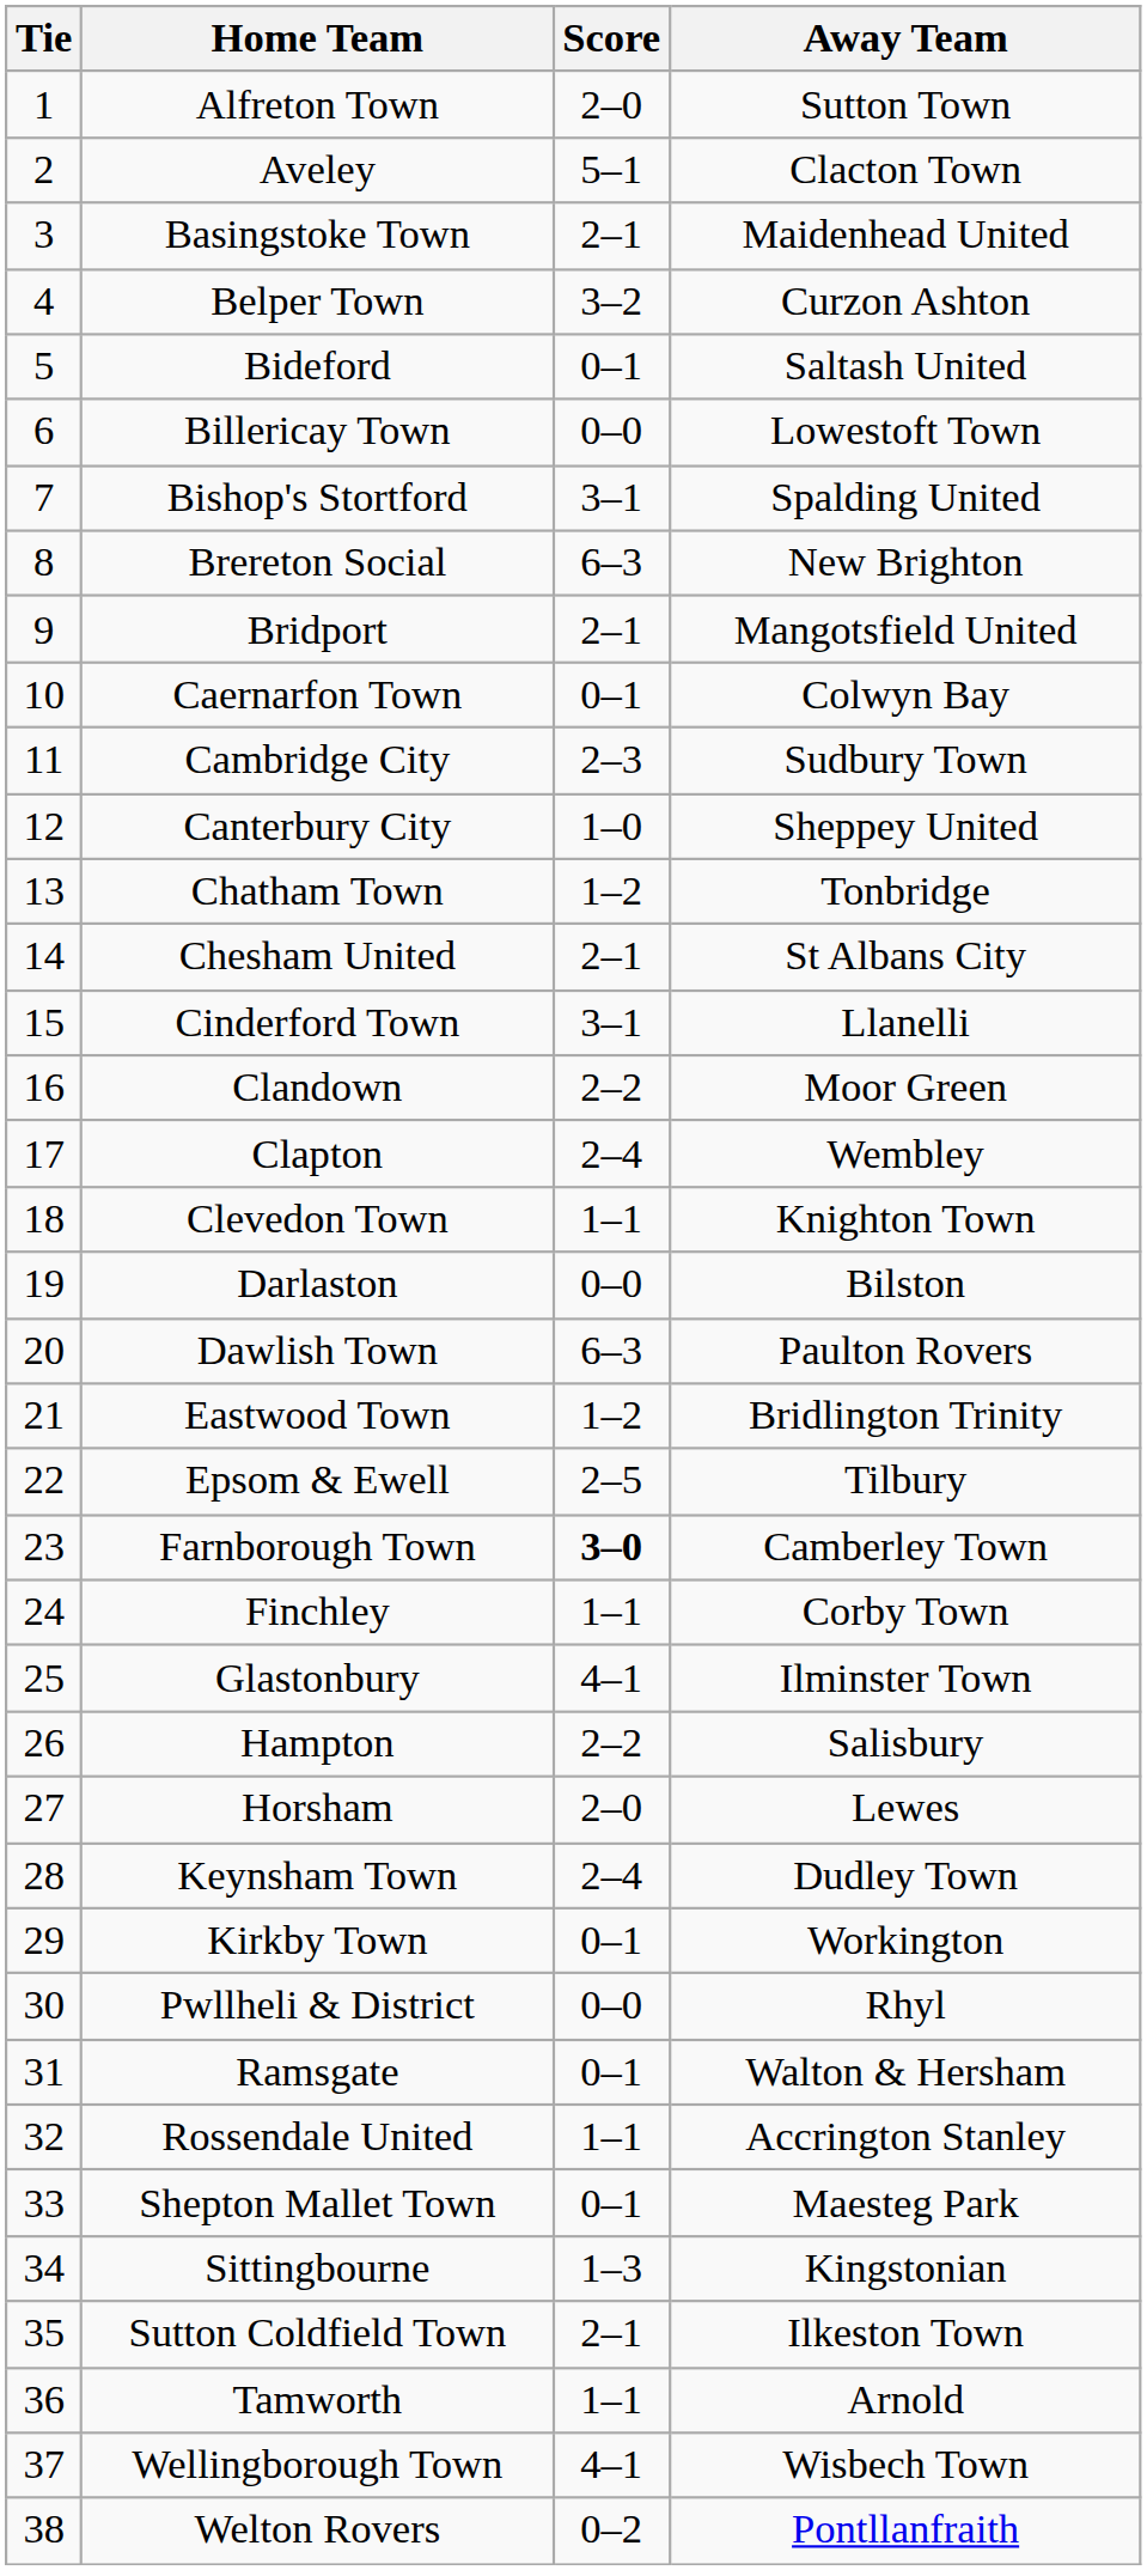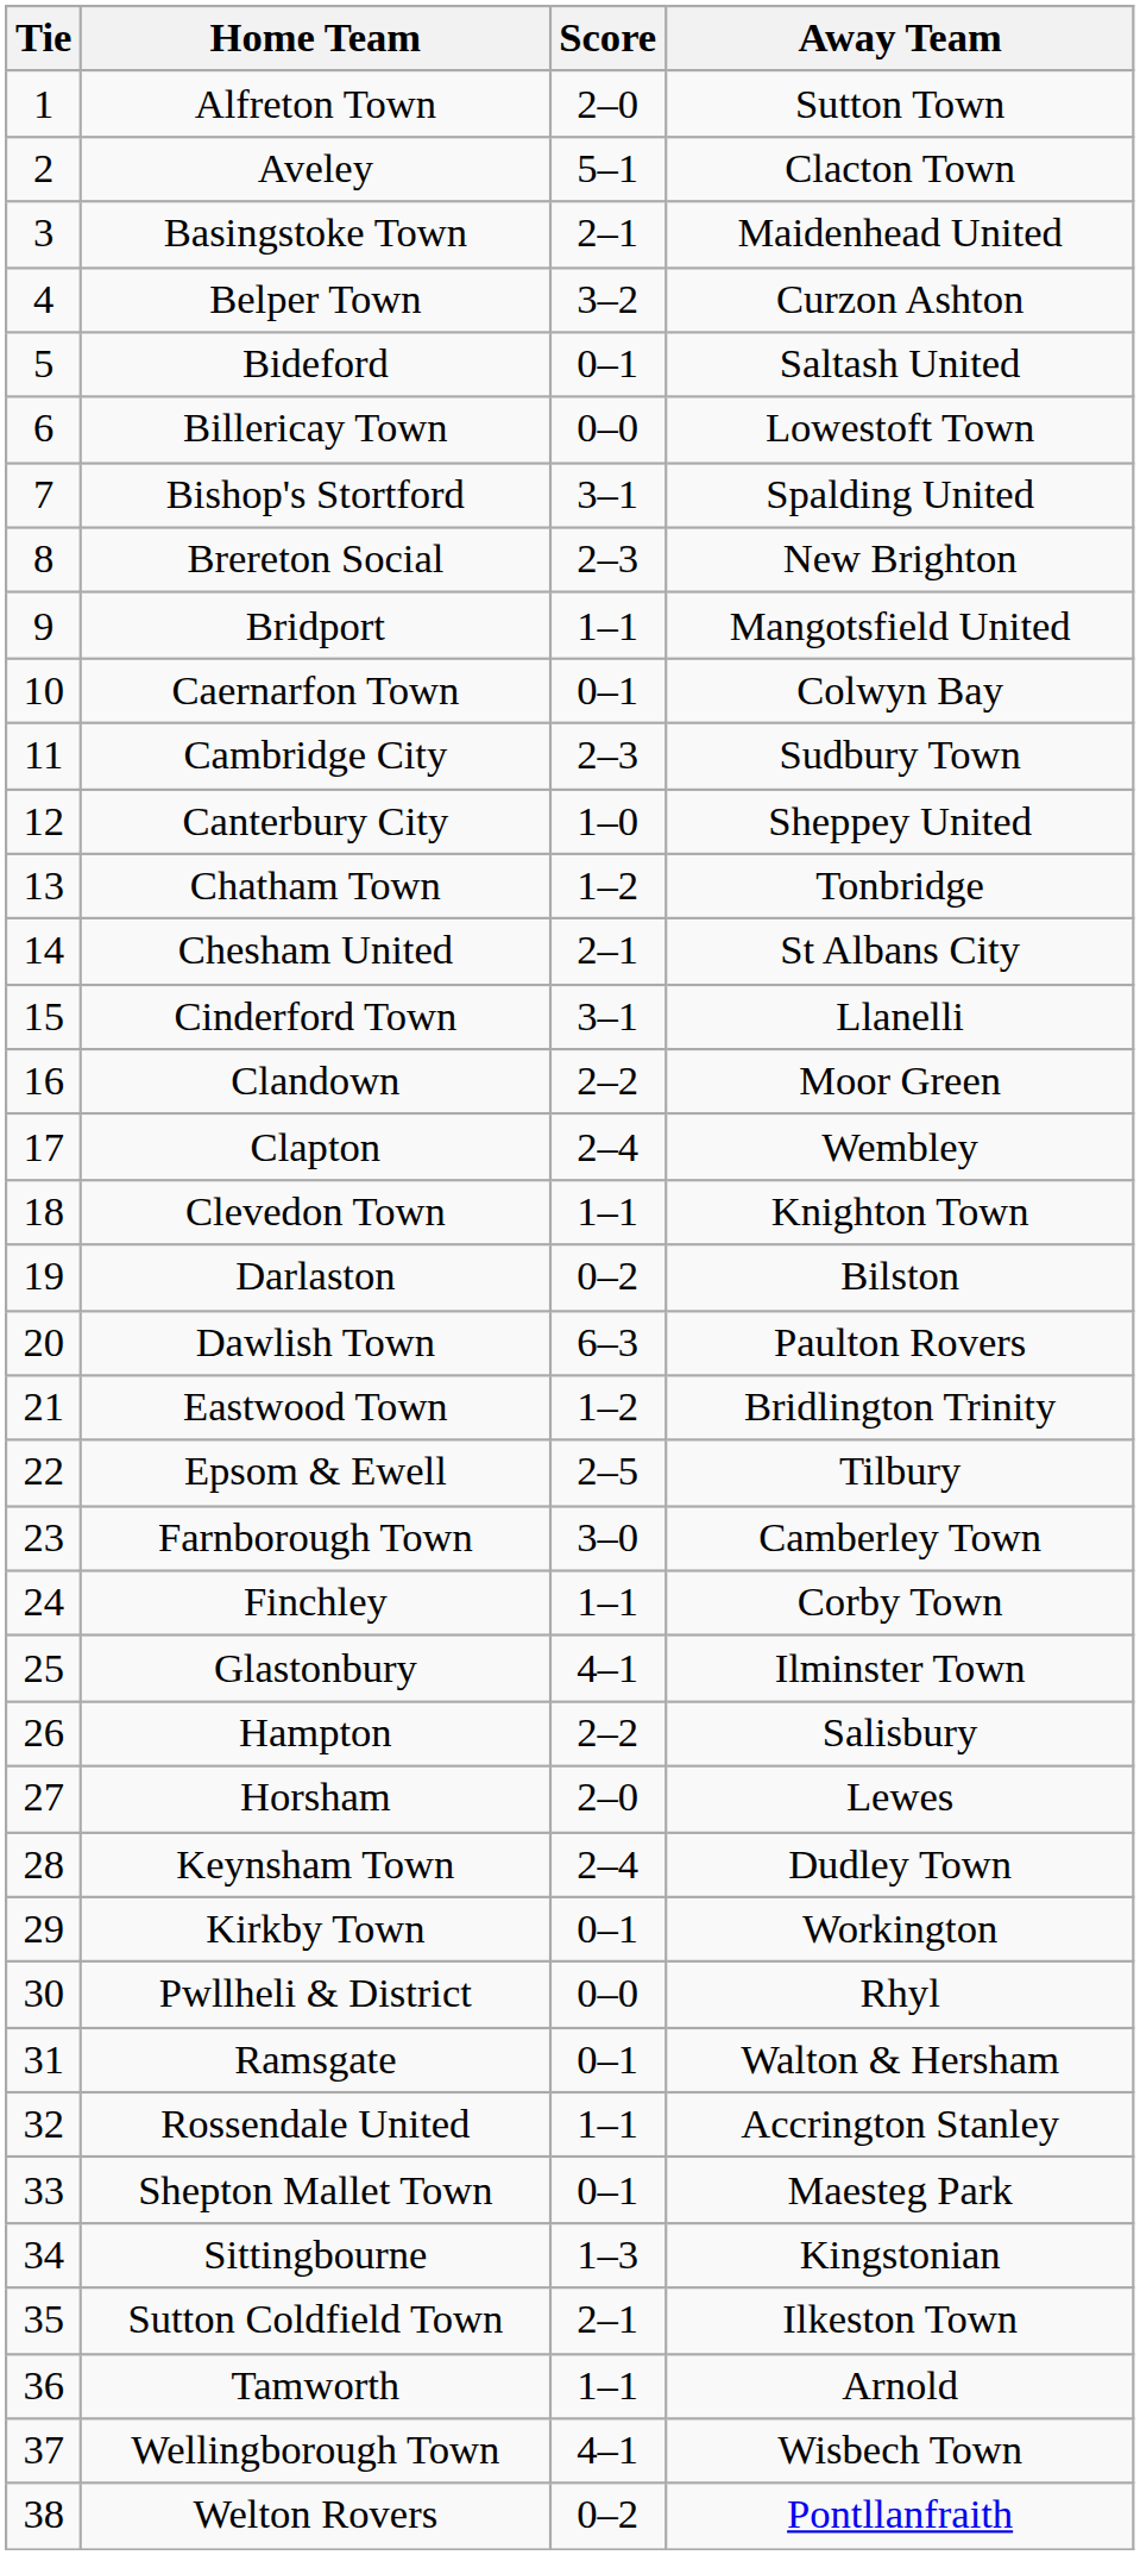 <table class="wikitable" style="text-align:center;">
 <tr>
 <th width=20>Tie</th>
 <th width=175>Home Team</th>
 <th width=20>Score</th>
 <th width=175>Away Team</th>
 </tr>
 <tr>
 <td>1</td>
 <td>Alfreton Town</td>
 <td>2–0</td>
 <td>Sutton Town</td>
 </tr>
 <tr>
 <td>2</td>
 <td>Aveley</td>
 <td>5–1</td>
 <td>Clacton Town</td>
 </tr>
 <tr>
 <td>3</td>
 <td>Basingstoke Town</td>
 <td>2–1</td>
 <td>Maidenhead United</td>
 </tr>
 <tr>
 <td>4</td>
 <td>Belper Town</td>
 <td>3–2</td>
 <td>Curzon Ashton</td>
 </tr>
 <tr>
 <td>5</td>
 <td>Bideford</td>
 <td>0–1</td>
 <td>Saltash United</td>
 </tr>
 <tr>
 <td>6</td>
 <td>Billericay Town</td>
 <td>0–0</td>
 <td>Lowestoft Town</td>
 </tr>
 <tr>
 <td>7</td>
 <td>Bishop's Stortford</td>
 <td>3–1</td>
 <td>Spalding United</td>
 </tr>
 <tr>
 <td>8</td>
 <td>Brereton Social</td>
-<td>6–3</td>
+<td>2–3</td>
 <td>New Brighton</td>
 </tr>
 <tr>
 <td>9</td>
 <td>Bridport</td>
-<td>2–1</td>
+<td>1–1</td>
 <td>Mangotsfield United</td>
 </tr>
 <tr>
 <td>10</td>
 <td>Caernarfon Town</td>
 <td>0–1</td>
 <td>Colwyn Bay</td>
 </tr>
 <tr>
 <td>11</td>
 <td>Cambridge City</td>
 <td>2–3</td>
 <td>Sudbury Town</td>
 </tr>
 <tr>
 <td>12</td>
 <td>Canterbury City</td>
 <td>1–0</td>
 <td>Sheppey United</td>
 </tr>
 <tr>
 <td>13</td>
 <td>Chatham Town</td>
 <td>1–2</td>
 <td>Tonbridge</td>
 </tr>
 <tr>
 <td>14</td>
 <td>Chesham United</td>
 <td>2–1</td>
 <td>St Albans City</td>
 </tr>
 <tr>
 <td>15</td>
 <td>Cinderford Town</td>
 <td>3–1</td>
 <td>Llanelli</td>
 </tr>
 <tr>
 <td>16</td>
 <td>Clandown</td>
 <td>2–2</td>
 <td>Moor Green</td>
 </tr>
 <tr>
 <td>17</td>
 <td>Clapton</td>
 <td>2–4</td>
 <td>Wembley</td>
 </tr>
 <tr>
 <td>18</td>
 <td>Clevedon Town</td>
 <td>1–1</td>
 <td>Knighton Town</td>
 </tr>
 <tr>
 <td>19</td>
 <td>Darlaston</td>
-<td>0–0</td>
+<td>0–2</td>
 <td>Bilston</td>
 </tr>
 <tr>
 <td>20</td>
 <td>Dawlish Town</td>
 <td>6–3</td>
 <td>Paulton Rovers</td>
 </tr>
 <tr>
 <td>21</td>
 <td>Eastwood Town</td>
 <td>1–2</td>
 <td>Bridlington Trinity</td>
 </tr>
 <tr>
 <td>22</td>
 <td>Epsom & Ewell</td>
 <td>2–5</td>
 <td>Tilbury</td>
 </tr>
 <tr>
 <td>23</td>
 <td>Farnborough Town</td>
-<td><strong>3–0</strong></td>
+<td>3–0</td>
 <td>Camberley Town</td>
 </tr>
 <tr>
 <td>24</td>
 <td>Finchley</td>
 <td>1–1</td>
 <td>Corby Town</td>
 </tr>
 <tr>
 <td>25</td>
 <td>Glastonbury</td>
 <td>4–1</td>
 <td>Ilminster Town</td>
 </tr>
 <tr>
 <td>26</td>
 <td>Hampton</td>
 <td>2–2</td>
 <td>Salisbury</td>
 </tr>
 <tr>
 <td>27</td>
 <td>Horsham</td>
 <td>2–0</td>
 <td>Lewes</td>
 </tr>
 <tr>
 <td>28</td>
 <td>Keynsham Town</td>
 <td>2–4</td>
 <td>Dudley Town</td>
 </tr>
 <tr>
 <td>29</td>
 <td>Kirkby Town</td>
 <td>0–1</td>
 <td>Workington</td>
 </tr>
 <tr>
 <td>30</td>
 <td>Pwllheli & District</td>
 <td>0–0</td>
 <td>Rhyl</td>
 </tr>
 <tr>
 <td>31</td>
 <td>Ramsgate</td>
 <td>0–1</td>
 <td>Walton & Hersham</td>
 </tr>
 <tr>
 <td>32</td>
 <td>Rossendale United</td>
 <td>1–1</td>
 <td>Accrington Stanley</td>
 </tr>
 <tr>
 <td>33</td>
 <td>Shepton Mallet Town</td>
 <td>0–1</td>
 <td>Maesteg Park</td>
 </tr>
 <tr>
 <td>34</td>
 <td>Sittingbourne</td>
 <td>1–3</td>
 <td>Kingstonian</td>
 </tr>
 <tr>
 <td>35</td>
 <td>Sutton Coldfield Town</td>
 <td>2–1</td>
 <td>Ilkeston Town</td>
 </tr>
 <tr>
 <td>36</td>
 <td>Tamworth</td>
 <td>1–1</td>
 <td>Arnold</td>
 </tr>
 <tr>
 <td>37</td>
 <td>Wellingborough Town</td>
 <td>4–1</td>
 <td>Wisbech Town</td>
 </tr>
 <tr>
 <td>38</td>
 <td>Welton Rovers</td>
 <td>0–2</td>
 <td><a href='#'>Pontllanfraith</a></td>
 </tr>
 </table>
